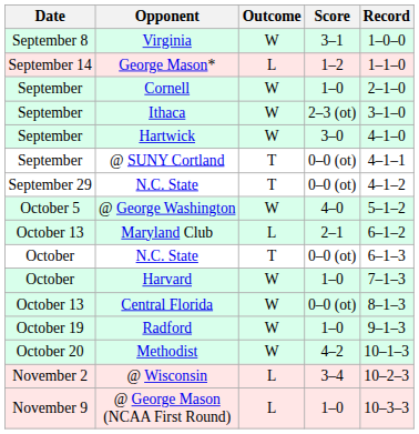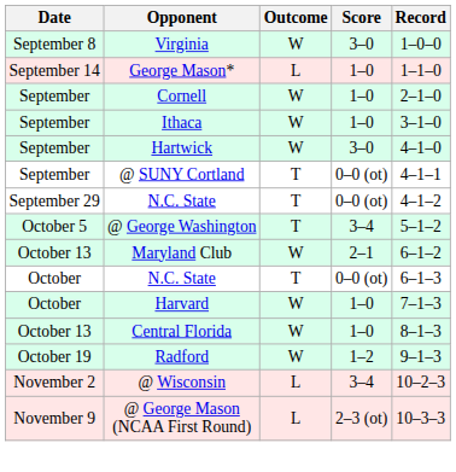 <table class="wikitable">
 <tr>
 <th>Date</th>
 <th>Opponent</th>
 <th>Outcome</th>
 <th>Score</th>
 <th>Record</th>
 </tr>
 <tr align="center" style="background:#D8FFEB;">
 <td>September 8</td>
 <td><a href='#'>Virginia</a></td>
 <td>W</td>
-<td>3–1</td>
+<td>3–0</td>
 <td>1–0–0</td>
 </tr>
 <tr align="center" style="background:#FFE6E6;">
 <td>September 14</td>
 <td><a href='#'>George Mason</a>*</td>
 <td>L</td>
-<td>1–2</td>
+<td>1–0</td>
 <td>1–1–0</td>
 </tr>
 <tr align="center" style="background:#D8FFEB;">
 <td>September</td>
 <td><a href='#'>Cornell</a></td>
 <td>W</td>
 <td>1–0</td>
 <td>2–1–0</td>
 </tr>
 <tr align="center" style="background:#D8FFEB;">
 <td>September</td>
 <td><a href='#'>Ithaca</a></td>
 <td>W</td>
-<td>2–3 (ot)</td>
+<td>1–0</td>
 <td>3–1–0</td>
 </tr>
 <tr align="center" style="background:#D8FFEB;">
 <td>September</td>
 <td><a href='#'>Hartwick</a></td>
 <td>W</td>
 <td>3–0</td>
 <td>4–1–0</td>
 </tr>
 <tr align="center" style="background:#FFFFFF;">
 <td>September</td>
 <td>@ <a href='#'>SUNY Cortland</a></td>
 <td>T</td>
 <td>0–0 (ot)</td>
 <td>4–1–1</td>
 </tr>
 <tr align="center" style="background:#FFFFFF;">
 <td>September 29</td>
 <td><a href='#'>N.C. State</a></td>
 <td>T</td>
 <td>0–0 (ot)</td>
 <td>4–1–2</td>
 </tr>
 <tr align="center" style="background:#D8FFEB;">
 <td>October 5</td>
 <td>@ <a href='#'>George Washington</a></td>
-<td>W</td>
-<td>4–0</td>
+<td>T</td>
+<td>3–4</td>
 <td>5–1–2</td>
 </tr>
 <tr align="center" style="background:#D8FFEB;">
 <td>October 13</td>
 <td><a href='#'>Maryland</a> Club</td>
-<td>L</td>
+<td>W</td>
 <td>2–1</td>
 <td>6–1–2</td>
 </tr>
 <tr align="center" style="background:#FFFFFF;">
 <td>October</td>
 <td><a href='#'>N.C. State</a></td>
 <td>T</td>
 <td>0–0 (ot)</td>
 <td>6–1–3</td>
 </tr>
 <tr align="center" style="background:#D8FFEB;">
 <td>October</td>
 <td><a href='#'>Harvard</a></td>
 <td>W</td>
 <td>1–0</td>
 <td>7–1–3</td>
 </tr>
 <tr align="center" style="background:#D8FFEB;">
 <td>October 13</td>
 <td><a href='#'>Central Florida</a></td>
 <td>W</td>
-<td>0–0 (ot)</td>
+<td>1–0</td>
 <td>8–1–3</td>
 </tr>
 <tr align="center" style="background:#D8FFEB;">
 <td>October 19</td>
 <td><a href='#'>Radford</a></td>
 <td>W</td>
-<td>1–0</td>
+<td>1–2</td>
 <td>9–1–3</td>
-</tr>
-<tr align="center" style="background:#D8FFEB;">
-<td>October 20</td>
-<td><a href='#'>Methodist</a></td>
-<td>W</td>
-<td>4–2</td>
-<td>10–1–3</td>
 </tr>
 <tr align="center" style="background:#FFE6E6;">
 <td>November 2</td>
 <td>@ <a href='#'>Wisconsin</a></td>
 <td>L</td>
 <td>3–4</td>
 <td>10–2–3</td>
 </tr>
 <tr align="center" style="background:#FFE6E6;">
 <td>November 9</td>
 <td>@ <a href='#'>George Mason</a> <br> (NCAA First Round)</td>
 <td>L</td>
-<td>1–0</td>
+<td>2–3 (ot)</td>
 <td>10–3–3</td>
 </tr>
 </table>
